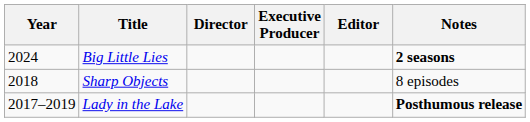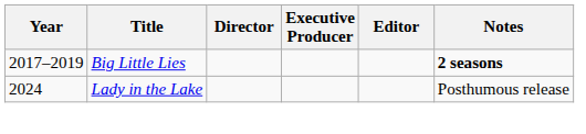 <table class="wikitable">
 <tr>
 <th>Year</th>
 <th>Title</th>
 <th width=65>Director</th>
 <th width=65>Executive<br>Producer</th>
 <th width=65>Editor</th>
 <th>Notes</th>
 </tr>
 <tr>
-<td>2024</td>
+<td>2017–2019</td>
 <td style="text-align:left"><em><a href='#'>Big Little Lies</a></em></td>
 <td></td>
 <td></td>
 <td></td>
 <td><strong>2 seasons</strong></td>
 </tr>
 <tr>
-<td>2018</td>
-<td style="text-align:left"><em><a href='#'>Sharp Objects</a></em></td>
-<td></td>
-<td></td>
-<td></td>
-<td>8 episodes</td>
-</tr>
-<tr>
-<td>2017–2019</td>
+<td>2024</td>
 <td style="text-align:left"><em><a href='#'>Lady in the Lake</a></em></td>
 <td></td>
 <td></td>
 <td></td>
-<td><strong>Posthumous release</strong></td>
+<td>Posthumous release</td>
 </tr>
 </table>
